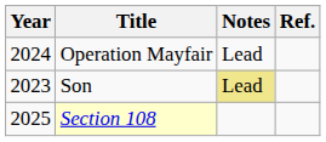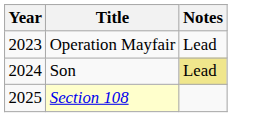 <table class="wikitable">
 <tr>
 <th>Year</th>
 <th>Title</th>
 <th>Notes</th>
-<th>Ref.</th>
+</tr>
+<tr>
+<td>2023</td>
+<td>Operation Mayfair</td>
+<td>Lead</td>
 </tr>
 <tr>
 <td>2024</td>
-<td>Operation Mayfair</td>
-<td>Lead</td>
-<td></td>
-</tr>
-<tr>
-<td>2023</td>
 <td>Son</td>
 <td style="background: khaki;">Lead</td>
-<td></td>
 </tr>
 <tr>
 <td>2025</td>
 <td style="background:#ffc;"><em><a href='#'>Section 108</a></em> </td>
 <td></td>
-<td></td>
 </tr>
 </table>
